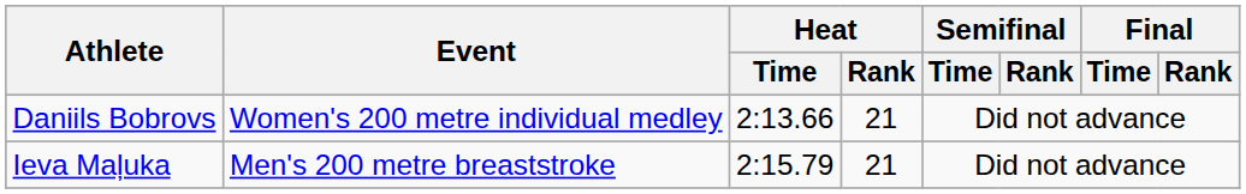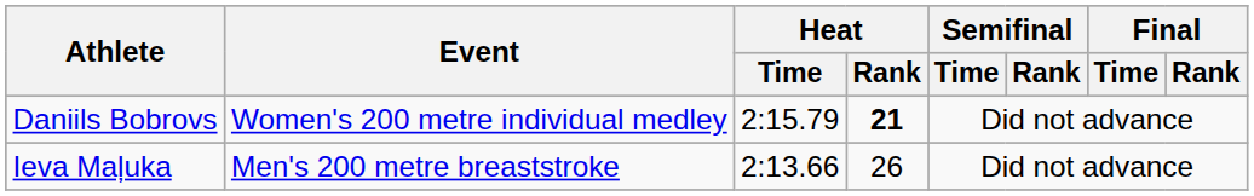 <table class=wikitable style=font-size:90%;text-align:center>
 <tr>
 <th rowspan=2>Athlete</th>
 <th rowspan=2>Event</th>
 <th colspan=2>Heat</th>
 <th colspan=2>Semifinal</th>
 <th colspan=2>Final</th>
 </tr>
 <tr style=font-size:95%>
 <th>Time</th>
 <th>Rank</th>
 <th>Time</th>
 <th>Rank</th>
 <th>Time</th>
 <th>Rank</th>
 </tr>
 <tr>
 <td align=left><a href='#'>Daniils Bobrovs</a></td>
 <td align=left><a href='#'>Women's 200 metre individual medley</a></td>
-<td>2:13.66</td>
-<td>21</td>
+<td>2:15.79</td>
+<td><strong>21</strong></td>
 <td colspan="4">Did not advance</td>
 </tr>
 <tr>
 <td align=left><a href='#'>Ieva Maļuka</a></td>
 <td align=left><a href='#'>Men's 200 metre breaststroke</a></td>
-<td>2:15.79</td>
-<td>21</td>
+<td>2:13.66</td>
+<td>26</td>
 <td colspan="4">Did not advance</td>
 </tr>
 </table>
